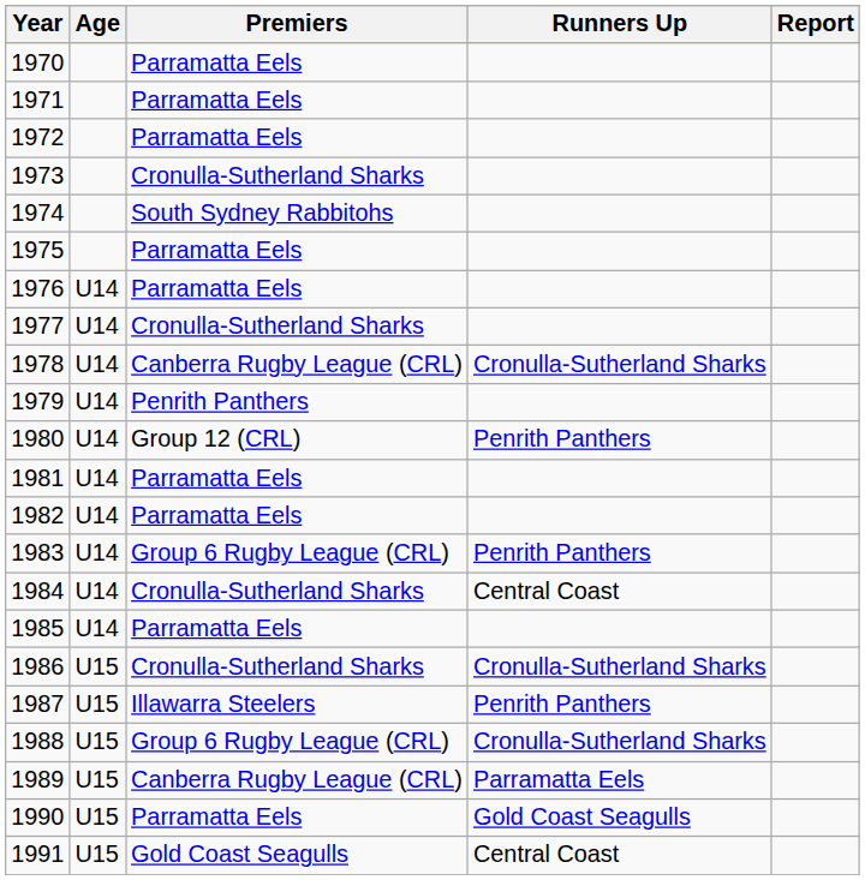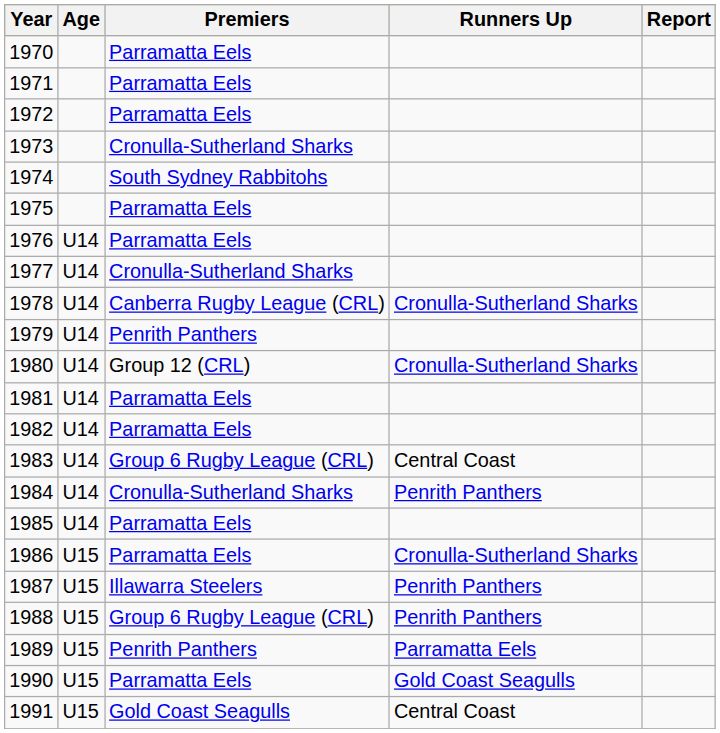 <table class="wikitable">
 <tr style="background:#bdb76b;">
 <th>Year</th>
 <th>Age</th>
 <th>Premiers</th>
 <th>Runners Up</th>
 <th>Report</th>
 </tr>
 <tr>
 <td>1970</td>
 <td></td>
 <td> <a href='#'>Parramatta Eels</a></td>
 <td></td>
 <td></td>
 </tr>
 <tr>
 <td>1971</td>
 <td></td>
 <td> <a href='#'>Parramatta Eels</a></td>
 <td></td>
 <td></td>
 </tr>
 <tr>
 <td>1972</td>
 <td></td>
 <td> <a href='#'>Parramatta Eels</a></td>
 <td></td>
 <td></td>
 </tr>
 <tr>
 <td>1973</td>
 <td></td>
 <td> <a href='#'>Cronulla-Sutherland Sharks</a></td>
 <td></td>
 <td></td>
 </tr>
 <tr>
 <td>1974</td>
 <td></td>
 <td> <a href='#'>South Sydney Rabbitohs</a></td>
 <td></td>
 <td></td>
 </tr>
 <tr>
 <td>1975</td>
 <td></td>
 <td> <a href='#'>Parramatta Eels</a></td>
 <td></td>
 <td></td>
 </tr>
 <tr>
 <td>1976</td>
 <td>U14</td>
 <td> <a href='#'>Parramatta Eels</a></td>
 <td></td>
 <td></td>
 </tr>
 <tr>
 <td>1977</td>
 <td>U14</td>
 <td> <a href='#'>Cronulla-Sutherland Sharks</a></td>
 <td></td>
 <td></td>
 </tr>
 <tr>
 <td>1978</td>
 <td>U14</td>
 <td><a href='#'>Canberra Rugby League</a> (<a href='#'>CRL</a>)</td>
 <td> <a href='#'>Cronulla-Sutherland Sharks</a></td>
 <td></td>
 </tr>
 <tr>
 <td>1979</td>
 <td>U14</td>
 <td> <a href='#'>Penrith Panthers</a></td>
 <td></td>
 <td></td>
 </tr>
 <tr>
 <td>1980</td>
 <td>U14</td>
 <td>Group 12 (<a href='#'>CRL</a>)</td>
-<td> <a href='#'>Penrith Panthers</a></td>
+<td> <a href='#'>Cronulla-Sutherland Sharks</a></td>
 <td></td>
 </tr>
 <tr>
 <td>1981</td>
 <td>U14</td>
 <td> <a href='#'>Parramatta Eels</a></td>
 <td></td>
 <td></td>
 </tr>
 <tr>
 <td>1982</td>
 <td>U14</td>
 <td> <a href='#'>Parramatta Eels</a></td>
 <td></td>
 <td></td>
 </tr>
 <tr>
 <td>1983</td>
 <td>U14</td>
 <td><a href='#'>Group 6 Rugby League</a> (<a href='#'>CRL</a>)</td>
-<td> <a href='#'>Penrith Panthers</a></td>
+<td>Central Coast</td>
 <td></td>
 </tr>
 <tr>
 <td>1984</td>
 <td>U14</td>
 <td> <a href='#'>Cronulla-Sutherland Sharks</a></td>
-<td>Central Coast</td>
+<td> <a href='#'>Penrith Panthers</a></td>
 <td></td>
 </tr>
 <tr>
 <td>1985</td>
 <td>U14</td>
 <td> <a href='#'>Parramatta Eels</a></td>
 <td></td>
 <td></td>
 </tr>
 <tr>
 <td>1986</td>
 <td>U15</td>
-<td> <a href='#'>Cronulla-Sutherland Sharks</a></td>
+<td> <a href='#'>Parramatta Eels</a></td>
 <td> <a href='#'>Cronulla-Sutherland Sharks</a></td>
 <td></td>
 </tr>
 <tr>
 <td>1987</td>
 <td>U15</td>
 <td> <a href='#'>Illawarra Steelers</a></td>
 <td> <a href='#'>Penrith Panthers</a></td>
 <td></td>
 </tr>
 <tr>
 <td>1988</td>
 <td>U15</td>
 <td><a href='#'>Group 6 Rugby League</a> (<a href='#'>CRL</a>)</td>
-<td> <a href='#'>Cronulla-Sutherland Sharks</a></td>
+<td> <a href='#'>Penrith Panthers</a></td>
 <td></td>
 </tr>
 <tr>
 <td>1989</td>
 <td>U15</td>
-<td><a href='#'>Canberra Rugby League</a> (<a href='#'>CRL</a>)</td>
+<td> <a href='#'>Penrith Panthers</a></td>
 <td> <a href='#'>Parramatta Eels</a></td>
 <td></td>
 </tr>
 <tr>
 <td>1990</td>
 <td>U15</td>
 <td> <a href='#'>Parramatta Eels</a></td>
 <td> <a href='#'>Gold Coast Seagulls</a></td>
 <td></td>
 </tr>
 <tr>
 <td>1991</td>
 <td>U15</td>
 <td> <a href='#'>Gold Coast Seagulls</a></td>
 <td>Central Coast</td>
 <td></td>
 </tr>
 </table>
